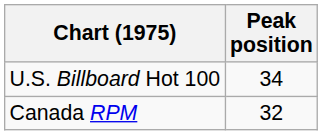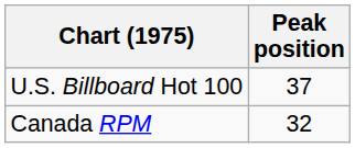 <table class="wikitable">
 <tr>
 <th>Chart (1975)</th>
 <th>Peak<br>position</th>
 </tr>
 <tr>
 <td align="left">U.S. <em>Billboard</em> Hot 100</td>
-<td align="center">34</td>
+<td align="center">37</td>
 </tr>
 <tr>
 <td align="left">Canada <em><a href='#'>RPM</a></em></td>
 <td align="center">32</td>
 </tr>
 </table>
